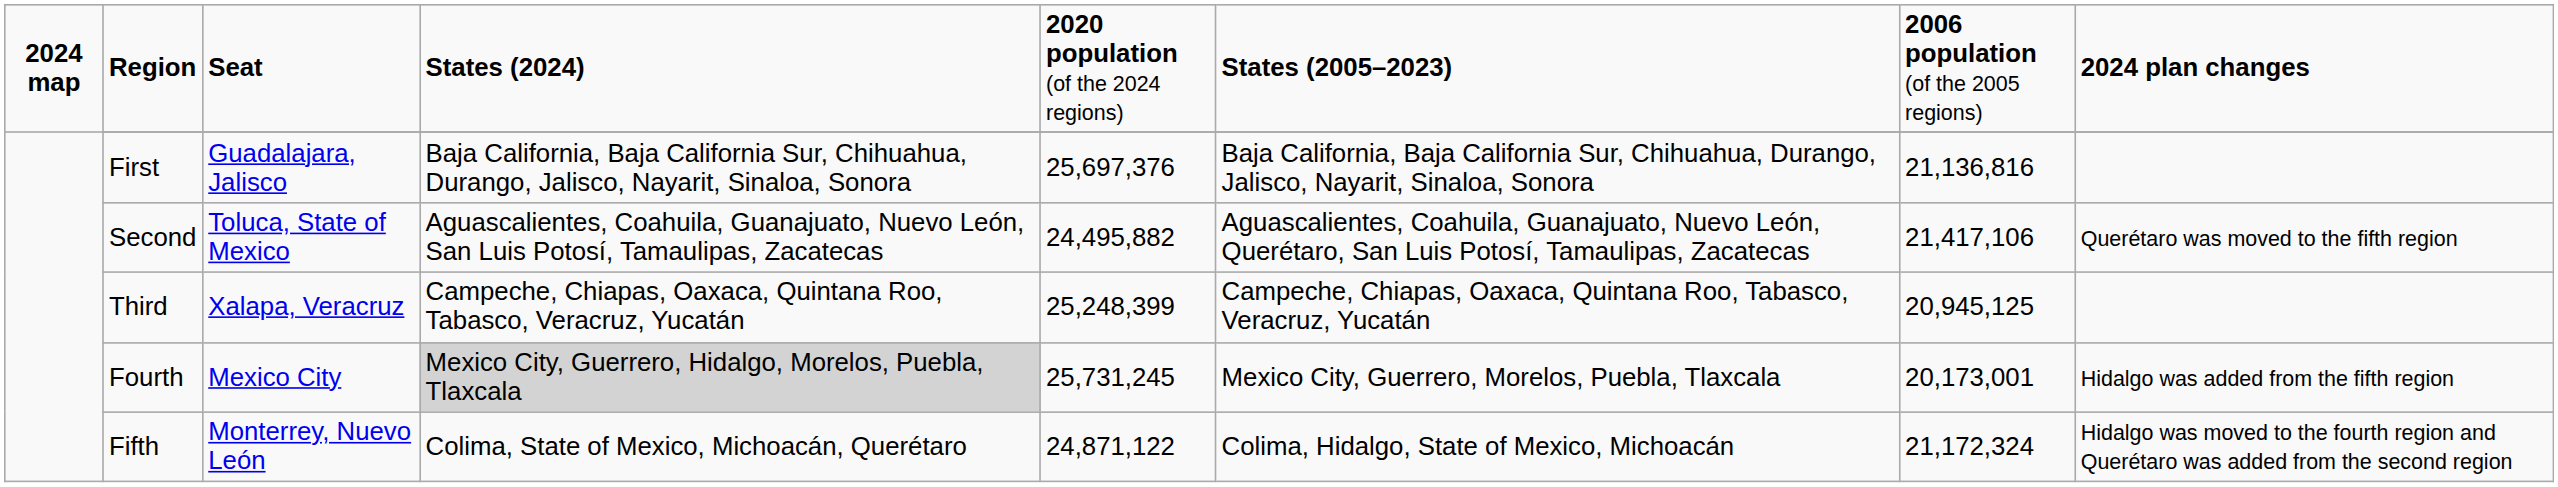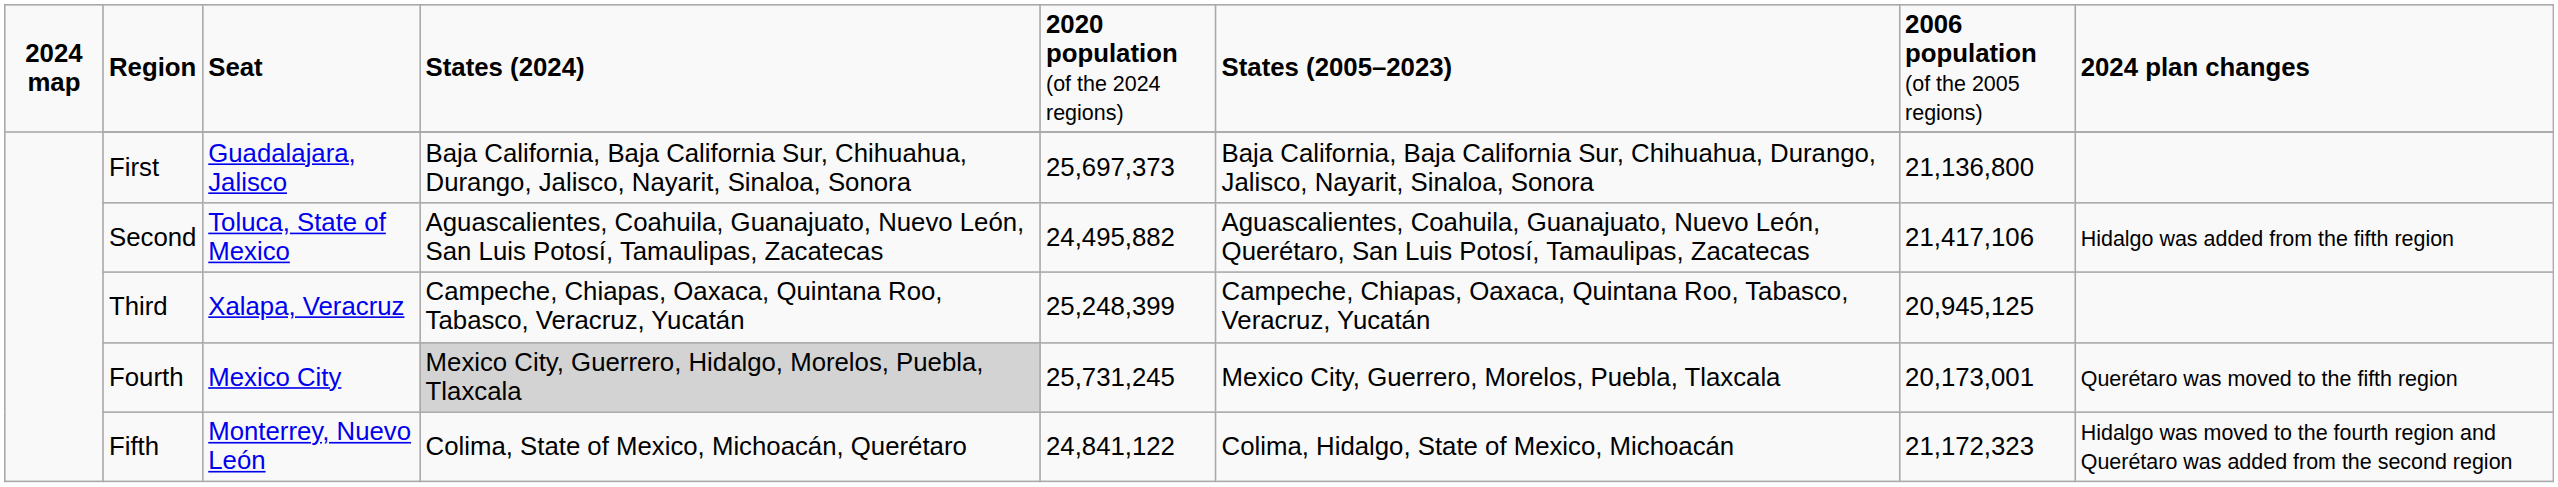 <table class="wikitable" style="margin:0 auto">
 <tr>
 <td align=center><strong>2024 map</strong></td>
 <td><strong>Region</strong></td>
 <td><strong>Seat</strong></td>
 <td><strong>States (2024)</strong></td>
 <td><strong>2020 population</strong><br><small>(of the 2024 regions)</small></td>
 <td><strong>States (2005–2023)</strong></td>
 <td><strong>2006 population</strong><br><small>(of the 2005 regions)</small></td>
 <td><strong>2024 plan changes</strong></td>
 </tr>
 <tr>
 <td align=center rowspan=6></td>
 </tr>
 <tr>
 <td>First </td>
 <td><a href='#'>Guadalajara, Jalisco</a></td>
 <td>Baja California, Baja California Sur, Chihuahua, Durango, Jalisco, Nayarit, Sinaloa, Sonora</td>
-<td>25,697,376</td>
+<td>25,697,373</td>
 <td>Baja California, Baja California Sur, Chihuahua, Durango, Jalisco, Nayarit, Sinaloa, Sonora</td>
-<td>21,136,816</td>
+<td>21,136,800</td>
 <td></td>
 </tr>
 <tr>
 <td>Second </td>
 <td><a href='#'>Toluca, State of Mexico</a></td>
 <td>Aguascalientes, Coahuila, Guanajuato, Nuevo León, San Luis Potosí, Tamaulipas, Zacatecas<br></td>
 <td>24,495,882</td>
 <td>Aguascalientes, Coahuila, Guanajuato, Nuevo León, Querétaro, San Luis Potosí, Tamaulipas, Zacatecas</td>
 <td>21,417,106</td>
-<td><small>Querétaro was moved to the fifth region</small></td>
+<td><small>Hidalgo was added from the fifth region</small></td>
 </tr>
 <tr>
 <td>Third </td>
 <td><a href='#'>Xalapa, Veracruz</a></td>
 <td>Campeche, Chiapas, Oaxaca, Quintana Roo, Tabasco, Veracruz, Yucatán</td>
 <td>25,248,399</td>
 <td>Campeche, Chiapas, Oaxaca, Quintana Roo, Tabasco, Veracruz, Yucatán</td>
 <td>20,945,125</td>
 <td></td>
 </tr>
 <tr>
 <td>Fourth </td>
 <td><a href='#'>Mexico City</a></td>
 <td style="background: lightgrey;">Mexico City, Guerrero, Hidalgo, Morelos, Puebla, Tlaxcala<br></td>
 <td>25,731,245</td>
 <td>Mexico City, Guerrero, Morelos, Puebla, Tlaxcala</td>
 <td>20,173,001</td>
-<td><small>Hidalgo was added from the fifth region</small></td>
+<td><small>Querétaro was moved to the fifth region</small></td>
 </tr>
 <tr>
 <td>Fifth </td>
 <td><a href='#'>Monterrey, Nuevo León</a></td>
 <td>Colima, State of Mexico, Michoacán, Querétaro<br></td>
-<td>24,871,122</td>
+<td>24,841,122</td>
 <td>Colima, Hidalgo, State of Mexico, Michoacán</td>
-<td>21,172,324</td>
+<td>21,172,323</td>
 <td><small>Hidalgo was moved to the fourth region and Querétaro was added from the second region</small></td>
 </tr>
 </table>
